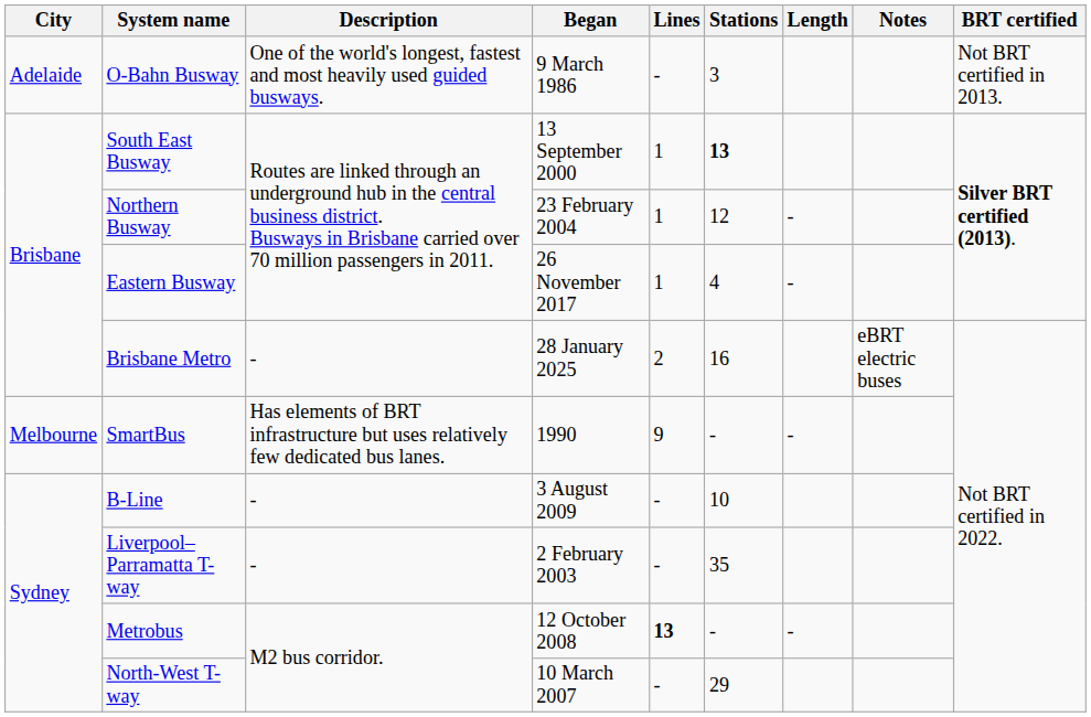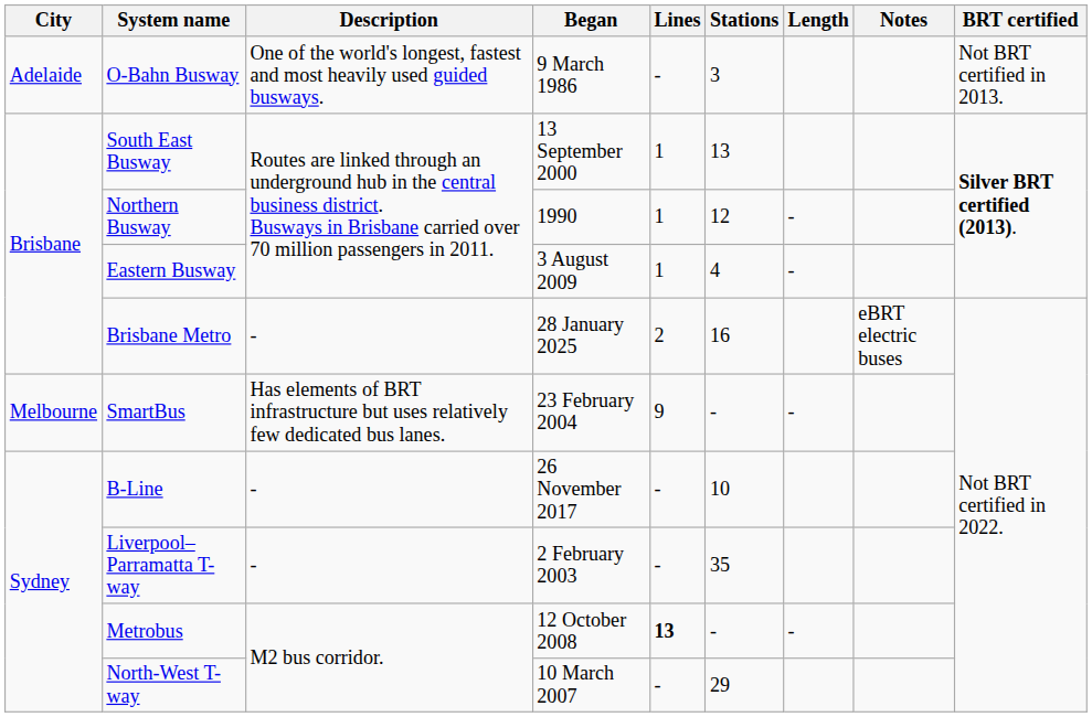 <table class="wikitable">
 <tr>
 <th>City</th>
 <th>System name</th>
 <th>Description</th>
 <th>Began</th>
 <th>Lines</th>
 <th>Stations</th>
 <th>Length</th>
 <th>Notes</th>
 <th>BRT certified</th>
 </tr>
 <tr>
 <td><a href='#'>Adelaide</a></td>
 <td><a href='#'>O-Bahn Busway</a></td>
 <td>One of the world's longest, fastest and most heavily used <a href='#'>guided busways</a>.</td>
 <td>9 March 1986</td>
 <td>-</td>
 <td>3</td>
 <td></td>
 <td></td>
 <td>Not BRT certified in 2013.</td>
 </tr>
 <tr>
 <td rowspan="4"><a href='#'>Brisbane</a></td>
 <td><a href='#'>South East Busway</a></td>
 <td rowspan="3">Routes are linked through an underground hub in the <a href='#'>central business district</a>.<br><a href='#'>Busways in Brisbane</a> carried over 70 million passengers in 2011.</td>
 <td>13 September 2000</td>
 <td>1</td>
-<td><strong>13</strong></td>
+<td>13</td>
 <td></td>
 <td></td>
 <td rowspan="3"><strong>Silver BRT certified (2013)</strong>.</td>
 </tr>
 <tr>
 <td><a href='#'>Northern Busway</a></td>
-<td>23 February 2004</td>
+<td>1990</td>
 <td>1</td>
 <td>12</td>
 <td>-</td>
 <td></td>
 </tr>
 <tr>
 <td><a href='#'>Eastern Busway</a></td>
-<td>26 November 2017</td>
+<td>3 August 2009</td>
 <td>1</td>
 <td>4</td>
 <td>-</td>
 <td></td>
 </tr>
 <tr>
 <td><a href='#'>Brisbane Metro</a></td>
 <td>-</td>
 <td>28 January 2025</td>
 <td>2</td>
 <td>16</td>
 <td></td>
 <td>eBRT electric buses</td>
 <td rowspan="6">Not BRT certified in 2022.</td>
 </tr>
 <tr>
 <td><a href='#'>Melbourne</a></td>
 <td><a href='#'>SmartBus</a></td>
 <td>Has elements of BRT infrastructure but uses relatively few dedicated bus lanes.</td>
-<td>1990</td>
+<td>23 February 2004</td>
 <td>9</td>
 <td>-</td>
 <td>-</td>
 <td></td>
 </tr>
 <tr>
 <td rowspan="4"><a href='#'>Sydney</a></td>
 <td><a href='#'>B-Line</a></td>
 <td>-</td>
-<td>3 August 2009</td>
+<td>26 November 2017</td>
 <td>-</td>
 <td>10</td>
 <td></td>
 <td></td>
 </tr>
 <tr>
 <td><a href='#'>Liverpool–Parramatta T-way</a></td>
 <td>-</td>
 <td>2 February 2003</td>
 <td>-</td>
 <td>35</td>
 <td></td>
 <td></td>
 </tr>
 <tr>
 <td><a href='#'>Metrobus</a></td>
 <td rowspan=2>M2 bus corridor.</td>
 <td>12 October 2008</td>
 <td><strong>13</strong></td>
 <td>-</td>
 <td>-</td>
 <td></td>
 </tr>
 <tr>
 <td><a href='#'>North-West T-way</a></td>
 <td>10 March 2007</td>
 <td>-</td>
 <td>29</td>
 <td></td>
 <td></td>
 </tr>
 </table>
